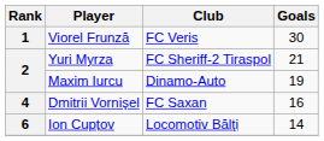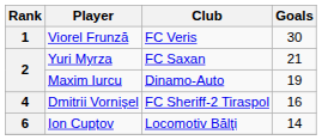 <table class="wikitable">
 <tr>
 <th>Rank</th>
 <th>Player</th>
 <th>Club</th>
 <th>Goals</th>
 </tr>
 <tr>
 <th rowspan=1 align=center>1</th>
 <td> <a href='#'>Viorel Frunză</a></td>
 <td><a href='#'>FC Veris</a></td>
 <td align=center>30</td>
 </tr>
 <tr>
 <th rowspan=2 align=center>2</th>
 <td> <a href='#'>Yuri Myrza</a></td>
-<td><a href='#'>FC Sheriff-2 Tiraspol</a></td>
+<td><a href='#'>FC Saxan</a></td>
 <td align=center>21</td>
 </tr>
 <tr>
 <td> <a href='#'>Maxim Iurcu</a></td>
 <td><a href='#'>Dinamo-Auto</a></td>
 <td align=center>19</td>
 </tr>
 <tr>
 <th rowspan=1 align=center>4</th>
 <td> <a href='#'>Dmitrii Vornişel</a></td>
-<td><a href='#'>FC Saxan</a></td>
+<td><a href='#'>FC Sheriff-2 Tiraspol</a></td>
 <td align=center>16</td>
 </tr>
 <tr>
 <th rowspan=1 align=center>6</th>
 <td> <a href='#'>Ion Cupțov</a></td>
 <td><a href='#'>Locomotiv Bălţi</a></td>
 <td align=center>14</td>
 </tr>
 <tr>
 </tr>
 </table>
